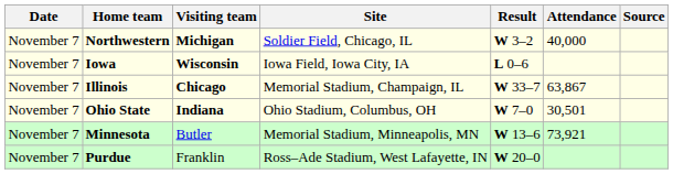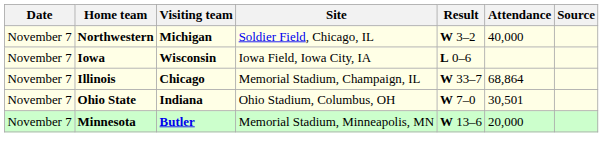 <table class="wikitable" style="font-size:95%;">
 <tr>
 <th>Date</th>
 <th>Home team</th>
 <th>Visiting team</th>
 <th>Site</th>
 <th>Result</th>
 <th>Attendance</th>
 <th class="unsortable">Source</th>
 </tr>
 <tr bgcolor=#ffffe6>
 <td>November 7</td>
 <td><strong>Northwestern</strong></td>
 <td><strong>Michigan</strong></td>
 <td><a href='#'>Soldier Field</a>, Chicago, IL</td>
 <td><strong>W</strong> 3–2</td>
 <td>40,000</td>
 <td></td>
 </tr>
 <tr bgcolor=#ffffe6>
 <td>November 7</td>
 <td><strong>Iowa</strong></td>
 <td><strong>Wisconsin</strong></td>
 <td>Iowa Field, Iowa City, IA</td>
 <td><strong>L</strong> 0–6</td>
 <td></td>
 <td></td>
 </tr>
 <tr bgcolor=#ffffe6>
 <td>November 7</td>
 <td><strong>Illinois</strong></td>
 <td><strong>Chicago</strong></td>
 <td>Memorial Stadium, Champaign, IL</td>
 <td><strong>W</strong> 33–7</td>
-<td>63,867</td>
+<td>68,864</td>
 <td></td>
 </tr>
 <tr bgcolor=#ffffe6>
 <td>November 7</td>
 <td><strong>Ohio State</strong></td>
 <td><strong>Indiana</strong></td>
 <td>Ohio Stadium, Columbus, OH</td>
 <td><strong>W</strong> 7–0</td>
 <td>30,501</td>
 <td></td>
 </tr>
 <tr bgcolor=ccffcc>
 <td>November 7</td>
 <td><strong>Minnesota</strong></td>
-<td><a href='#'>Butler</a></td>
+<td><strong><a href='#'>Butler</a></strong></td>
 <td>Memorial Stadium, Minneapolis, MN</td>
 <td><strong>W</strong> 13–6</td>
-<td>73,921</td>
-<td></td>
-</tr>
-<tr bgcolor=ccffcc>
-<td>November 7</td>
-<td><strong>Purdue</strong></td>
-<td>Franklin</td>
-<td>Ross–Ade Stadium, West Lafayette, IN</td>
-<td><strong>W</strong> 20–0</td>
-<td></td>
+<td>20,000</td>
 <td></td>
 </tr>
 </table>
